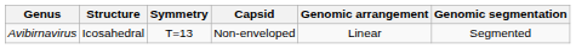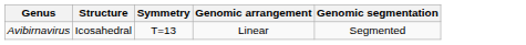 <table class="wikitable sortable" style="text-align:center">
 <tr>
 <th>Genus</th>
 <th>Structure</th>
 <th>Symmetry</th>
-<th>Capsid</th>
 <th>Genomic arrangement</th>
 <th>Genomic segmentation</th>
 </tr>
 <tr>
 <td><em>Avibirnavirus</em></td>
 <td>Icosahedral</td>
 <td>T=13</td>
-<td>Non-enveloped</td>
 <td>Linear</td>
 <td>Segmented</td>
 </tr>
 </table>
